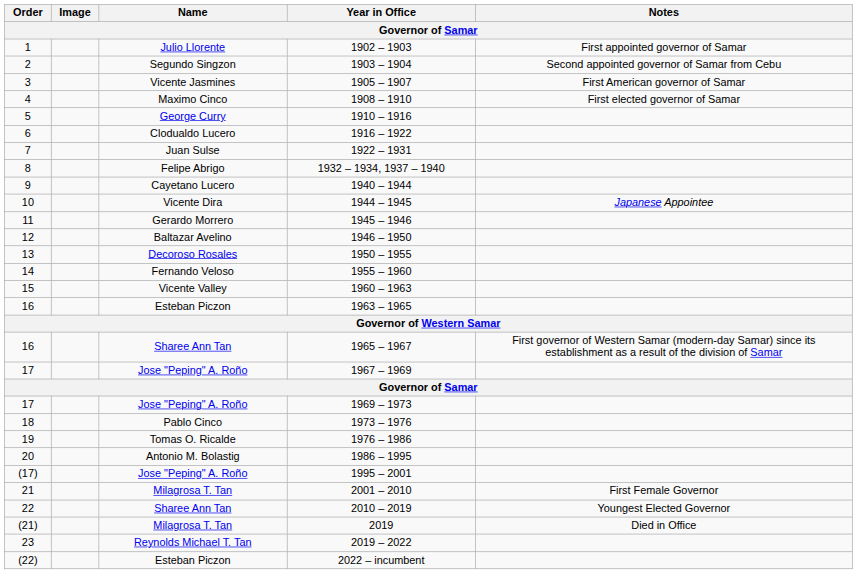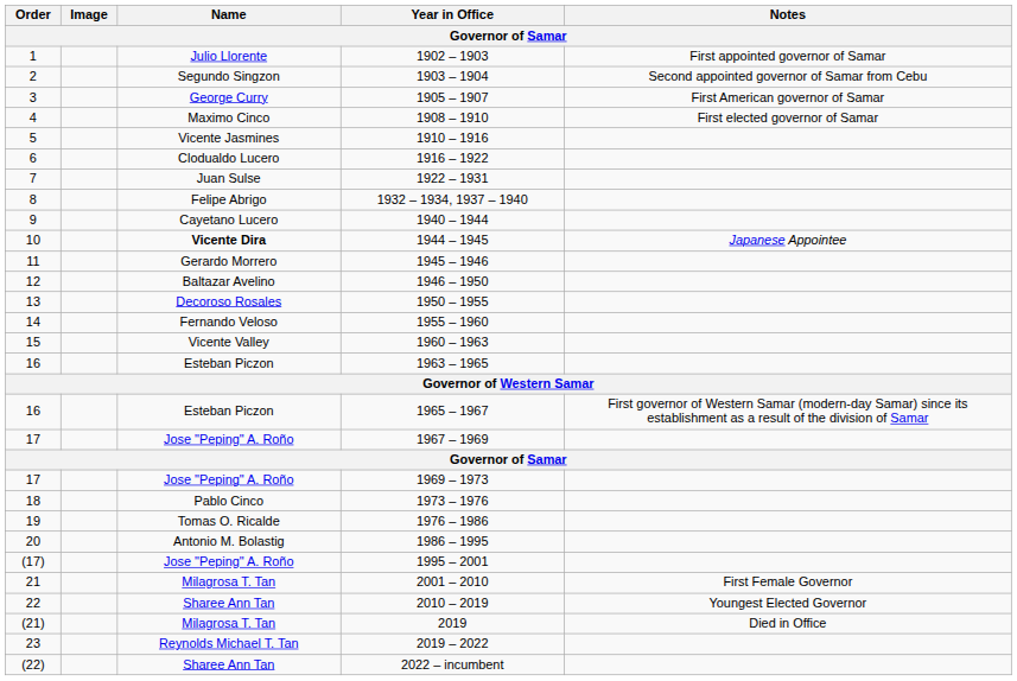 <table class="wikitable" style="text-align:center;">
 <tr>
 <th width=5%>Order</th>
 <th width=5%>Image</th>
 <th width=20%>Name</th>
 <th width=20%>Year in Office</th>
 <th width=40%>Notes</th>
 </tr>
 <tr>
 <th colspan=5>Governor of <a href='#'>Samar</a></th>
 </tr>
 <tr>
 <td>1</td>
 <td></td>
 <td><a href='#'>Julio Llorente</a></td>
 <td>1902 – 1903</td>
 <td>First appointed governor of Samar</td>
 </tr>
 <tr>
 <td>2</td>
 <td></td>
 <td>Segundo Singzon</td>
 <td>1903 – 1904</td>
 <td>Second appointed governor of Samar from Cebu</td>
 </tr>
 <tr>
 <td>3</td>
 <td></td>
-<td>Vicente Jasmines</td>
+<td><a href='#'>George Curry</a></td>
 <td>1905 – 1907</td>
 <td>First American governor of Samar</td>
 </tr>
 <tr>
 <td>4</td>
 <td></td>
 <td>Maximo Cinco</td>
 <td>1908 – 1910</td>
 <td>First elected governor of Samar</td>
 </tr>
 <tr>
 <td>5</td>
 <td></td>
-<td><a href='#'>George Curry</a></td>
+<td>Vicente Jasmines</td>
 <td>1910 – 1916</td>
 <td></td>
 </tr>
 <tr>
 <td>6</td>
 <td></td>
 <td>Clodualdo Lucero</td>
 <td>1916 – 1922</td>
 <td></td>
 </tr>
 <tr>
 <td>7</td>
 <td></td>
 <td>Juan Sulse</td>
 <td>1922 – 1931</td>
 <td></td>
 </tr>
 <tr>
 <td>8</td>
 <td></td>
 <td>Felipe Abrigo</td>
 <td>1932 – 1934, 1937 – 1940</td>
 <td></td>
 </tr>
 <tr>
 <td>9</td>
 <td></td>
 <td>Cayetano Lucero</td>
 <td>1940 – 1944</td>
 <td></td>
 </tr>
 <tr>
 <td>10</td>
 <td></td>
-<td>Vicente Dira</td>
+<td><strong>Vicente Dira</strong></td>
 <td>1944 – 1945</td>
 <td><em><a href='#'>Japanese</a> Appointee</em></td>
 </tr>
 <tr>
 <td>11</td>
 <td></td>
 <td>Gerardo Morrero</td>
 <td>1945 – 1946</td>
 <td></td>
 </tr>
 <tr>
 <td>12</td>
 <td></td>
 <td>Baltazar Avelino</td>
 <td>1946 – 1950</td>
 <td></td>
 </tr>
 <tr>
 <td>13</td>
 <td></td>
 <td><a href='#'>Decoroso Rosales</a></td>
 <td>1950 – 1955</td>
 <td></td>
 </tr>
 <tr>
 <td>14</td>
 <td></td>
 <td>Fernando Veloso</td>
 <td>1955 – 1960</td>
 <td></td>
 </tr>
 <tr>
 <td>15</td>
 <td></td>
 <td>Vicente Valley</td>
 <td>1960 – 1963</td>
 <td></td>
 </tr>
 <tr>
 <td>16</td>
 <td></td>
 <td>Esteban Piczon</td>
 <td>1963 – 1965</td>
 <td></td>
 </tr>
 <tr>
 <th colspan=5>Governor of <a href='#'>Western Samar</a></th>
 </tr>
 <tr>
 <td>16</td>
 <td></td>
-<td><a href='#'>Sharee Ann Tan</a></td>
+<td>Esteban Piczon</td>
 <td>1965 – 1967</td>
 <td>First governor of Western Samar (modern-day Samar) since its establishment as a result of the division of <a href='#'>Samar</a></td>
 </tr>
 <tr>
 <td>17</td>
 <td></td>
 <td><a href='#'>Jose "Peping" A. Roño</a></td>
 <td>1967 – 1969</td>
 <td></td>
 </tr>
 <tr>
 <th colspan=5>Governor of <a href='#'>Samar</a></th>
 </tr>
 <tr>
 <td>17</td>
 <td></td>
 <td><a href='#'>Jose "Peping" A. Roño</a></td>
 <td>1969 – 1973</td>
 <td></td>
 </tr>
 <tr>
 <td>18</td>
 <td></td>
 <td>Pablo Cinco</td>
 <td>1973 – 1976</td>
 <td></td>
 </tr>
 <tr>
 <td>19</td>
 <td></td>
 <td>Tomas O. Ricalde</td>
 <td>1976 – 1986</td>
 <td></td>
 </tr>
 <tr>
 <td>20</td>
 <td></td>
 <td>Antonio M. Bolastig</td>
 <td>1986 – 1995</td>
 <td></td>
 </tr>
 <tr>
 <td>(17)</td>
 <td></td>
 <td><a href='#'>Jose "Peping" A. Roño</a></td>
 <td>1995 – 2001</td>
 <td></td>
 </tr>
 <tr>
 <td>21</td>
 <td></td>
 <td><a href='#'>Milagrosa T. Tan</a></td>
 <td>2001 – 2010</td>
 <td>First Female Governor</td>
 </tr>
 <tr>
 <td>22</td>
 <td></td>
 <td><a href='#'>Sharee Ann Tan</a></td>
 <td>2010 – 2019</td>
 <td>Youngest Elected Governor</td>
 </tr>
 <tr>
 <td>(21)</td>
 <td></td>
 <td><a href='#'>Milagrosa T. Tan</a></td>
 <td>2019</td>
 <td>Died in Office</td>
 </tr>
 <tr>
 <td>23</td>
 <td></td>
 <td><a href='#'>Reynolds Michael T. Tan</a></td>
 <td>2019 – 2022</td>
 <td></td>
 </tr>
 <tr>
 <td>(22)</td>
 <td></td>
-<td>Esteban Piczon</td>
+<td><a href='#'>Sharee Ann Tan</a></td>
 <td>2022 – incumbent</td>
 <td></td>
 </tr>
 </table>
